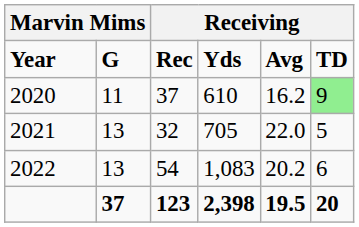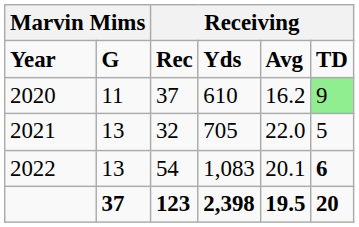 <table class="wikitable">
 <tr style="font-weight:bold; text-align:center;">
 <th colspan="2">Marvin Mims</th>
 <th colspan="4">Receiving</th>
 </tr>
 <tr style="font-weight:bold;">
 <td>Year</td>
 <td>G</td>
 <td>Rec</td>
 <td>Yds</td>
 <td>Avg</td>
 <td>TD</td>
 </tr>
 <tr>
 <td>2020</td>
 <td>11</td>
 <td>37</td>
 <td>610</td>
 <td>16.2</td>
 <td style="background: lightgreen;">9</td>
 </tr>
 <tr>
 <td>2021</td>
 <td>13</td>
 <td>32</td>
 <td>705</td>
 <td>22.0</td>
 <td>5</td>
 </tr>
 <tr>
 <td>2022</td>
 <td>13</td>
 <td>54</td>
 <td>1,083</td>
-<td>20.2</td>
-<td>6</td>
+<td>20.1</td>
+<td><strong>6</strong></td>
 </tr>
 <tr style="font-weight:bold;">
 <td></td>
 <td>37</td>
 <td>123</td>
 <td>2,398</td>
 <td>19.5</td>
 <td>20</td>
 </tr>
 </table>
